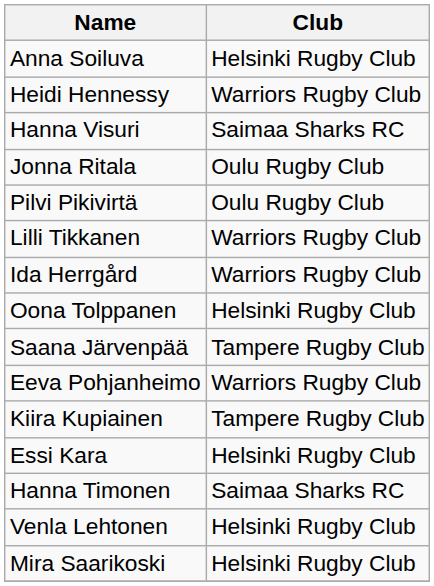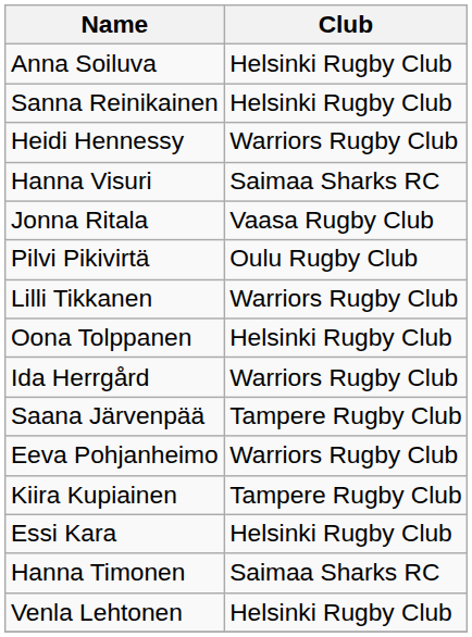 <table class="wikitable">
 <tr>
 <th>Name</th>
 <th>Club</th>
 </tr>
 <tr>
 <td>Anna Soiluva</td>
+<td>Helsinki Rugby Club</td>
+</tr>
+<tr>
+<td>Sanna Reinikainen</td>
 <td>Helsinki Rugby Club</td>
 </tr>
 <tr>
 <td>Heidi Hennessy</td>
 <td>Warriors Rugby Club</td>
 </tr>
 <tr>
 <td>Hanna Visuri</td>
 <td>Saimaa Sharks RC</td>
 </tr>
 <tr>
 <td>Jonna Ritala</td>
-<td>Oulu Rugby Club</td>
+<td>Vaasa Rugby Club</td>
 </tr>
 <tr>
 <td>Pilvi Pikivirtä</td>
 <td>Oulu Rugby Club</td>
 </tr>
 <tr>
 <td>Lilli Tikkanen</td>
 <td>Warriors Rugby Club</td>
 </tr>
 <tr>
+<td>Oona Tolppanen</td>
+<td>Helsinki Rugby Club</td>
+</tr>
+<tr>
 <td>Ida Herrgård</td>
 <td>Warriors Rugby Club</td>
-</tr>
-<tr>
-<td>Oona Tolppanen</td>
-<td>Helsinki Rugby Club</td>
 </tr>
 <tr>
 <td>Saana Järvenpää</td>
 <td>Tampere Rugby Club</td>
 </tr>
 <tr>
 <td>Eeva Pohjanheimo</td>
 <td>Warriors Rugby Club</td>
 </tr>
 <tr>
 <td>Kiira Kupiainen</td>
 <td>Tampere Rugby Club</td>
 </tr>
 <tr>
 <td>Essi Kara</td>
 <td>Helsinki Rugby Club</td>
 </tr>
 <tr>
 <td>Hanna Timonen</td>
 <td>Saimaa Sharks RC</td>
 </tr>
 <tr>
 <td>Venla Lehtonen</td>
 <td>Helsinki Rugby Club</td>
 </tr>
 <tr>
-<td>Mira Saarikoski</td>
-<td>Helsinki Rugby Club</td>
-</tr>
-<tr>
 </tr>
 </table>
